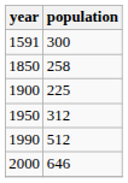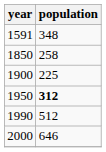 <table class="wikitable">
 <tr>
 <th>year</th>
 <th>population</th>
 </tr>
 <tr>
 <td>1591</td>
-<td>300</td>
+<td>348</td>
 </tr>
 <tr>
 <td>1850</td>
 <td>258</td>
 </tr>
 <tr>
 <td>1900</td>
 <td>225</td>
 </tr>
 <tr>
 <td>1950</td>
-<td>312</td>
+<td><strong>312</strong></td>
 </tr>
 <tr>
 <td>1990</td>
 <td>512</td>
 </tr>
 <tr>
 <td>2000</td>
 <td>646</td>
 </tr>
 <tr>
 </tr>
 </table>
